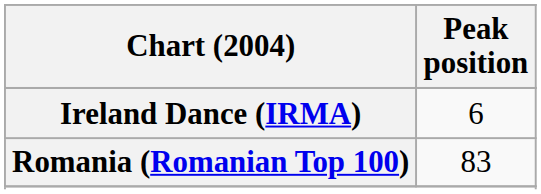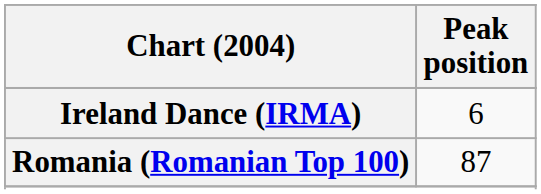 <table class="wikitable sortable plainrowheaders" style="text-align:center">
 <tr>
 <th scope="col">Chart (2004)</th>
 <th scope="col">Peak<br>position</th>
 </tr>
 <tr>
 </tr>
 <tr>
 </tr>
 <tr>
 </tr>
 <tr>
 </tr>
 <tr>
 </tr>
 <tr>
 </tr>
 <tr>
 <th scope="row">Ireland Dance (<a href='#'>IRMA</a>)</th>
 <td>6</td>
 </tr>
 <tr>
 <th scope="row">Romania (<a href='#'>Romanian Top 100</a>)</th>
-<td>83</td>
+<td>87</td>
 </tr>
 <tr>
 </tr>
 <tr>
 </tr>
 <tr>
 </tr>
 <tr>
 </tr>
 </table>
